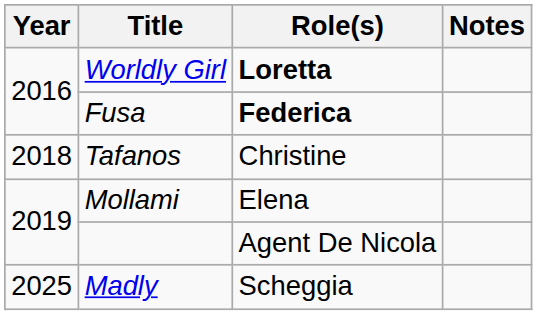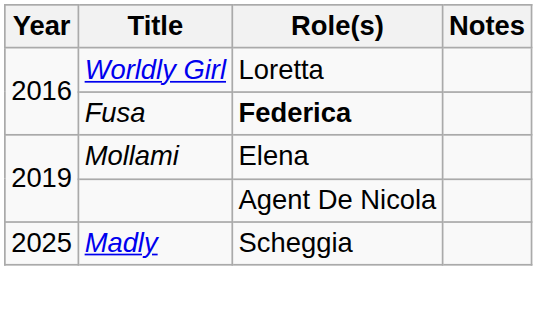 <table class="wikitable plainrowheaders sortable">
 <tr>
 <th scope="col">Year</th>
 <th scope="col">Title</th>
 <th scope="col">Role(s)</th>
 <th scope="col" class="unsortable">Notes</th>
 </tr>
 <tr>
 <td rowspan="2">2016</td>
 <td><em><a href='#'>Worldly Girl</a></em></td>
-<td><strong>Loretta</strong></td>
+<td>Loretta</td>
 <td></td>
 </tr>
 <tr>
 <td><em>Fusa</em></td>
 <td><strong>Federica</strong></td>
-<td></td>
-</tr>
-<tr>
-<td>2018</td>
-<td><em>Tafanos</em></td>
-<td>Christine</td>
 <td></td>
 </tr>
 <tr>
 <td rowspan="2">2019</td>
 <td><em>Mollami</em></td>
 <td>Elena</td>
 <td></td>
 </tr>
 <tr>
 <td><em></em></td>
 <td>Agent De Nicola</td>
 <td></td>
 </tr>
 <tr>
 <td rowspan="2">2025</td>
 <td><em><a href='#'>Madly</a></em></td>
 <td>Scheggia</td>
 <td></td>
 </tr>
 </table>
